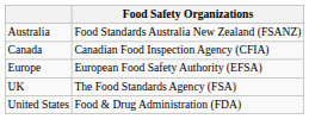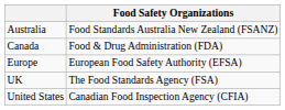 <table class="wikitable">
 <tr>
 <th></th>
 <th>Food Safety Organizations</th>
 </tr>
 <tr>
 <td>Australia</td>
 <td>Food Standards Australia New Zealand (FSANZ)</td>
 </tr>
 <tr>
 <td>Canada</td>
-<td>Canadian Food Inspection Agency (CFIA)</td>
+<td>Food & Drug Administration (FDA)</td>
 </tr>
 <tr>
 <td>Europe</td>
 <td>European Food Safety Authority (EFSA)</td>
 </tr>
 <tr>
 <td>UK</td>
 <td>The Food Standards Agency (FSA)</td>
 </tr>
 <tr>
 <td>United States</td>
-<td>Food & Drug Administration (FDA)</td>
+<td>Canadian Food Inspection Agency (CFIA)</td>
 </tr>
 </table>
